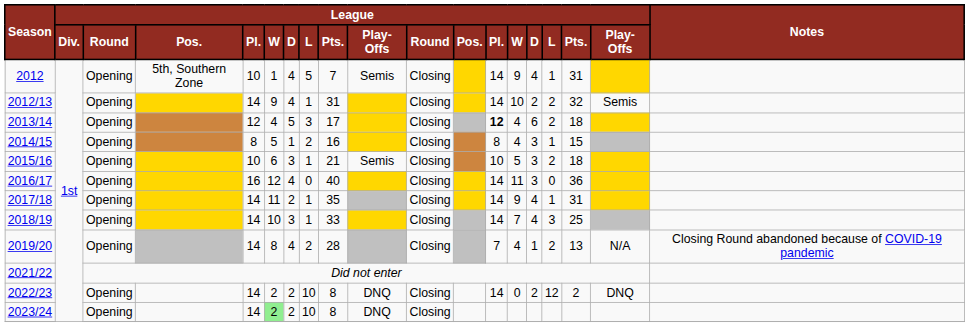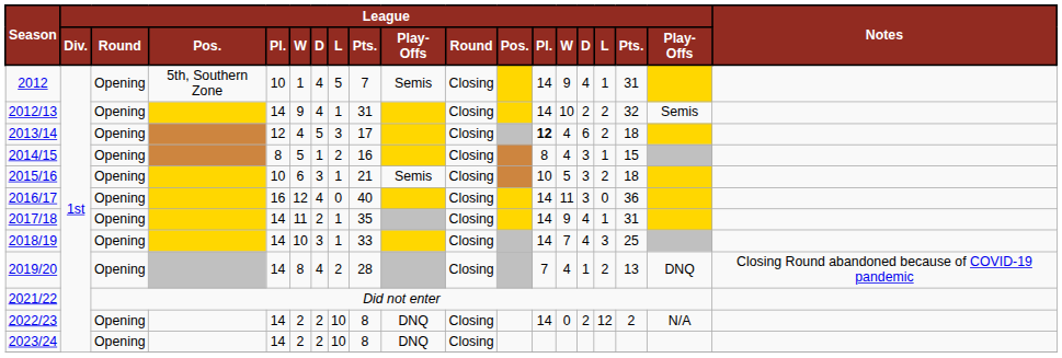 <table class="wikitable">
 <tr style="background:#d92121;">
 <th rowspan="2" ! style="background:#922B21; color:#FFFFFF; border:2px solid #000000;" scope="col">Season</th>
 <th colspan="17" ! style="background:#922B21; color:#FFFFFF; border:2px solid #000000;" scope="col">League</th>
 <th rowspan="2" ! style="background:#922B21; color:#FFFFFF; border:2px solid #000000;" scope="col">Notes</th>
 </tr>
 <tr>
 <th style="background:#922B21; color:#FFFFFF; border:2px solid #000000;" scope="col">Div.</th>
 <th style="background:#922B21; color:#FFFFFF; border:2px solid #000000;" scope="col">Round</th>
 <th style="background:#922B21; color:#FFFFFF; border:2px solid #000000;" scope="col">Pos.</th>
 <th style="background:#922B21; color:#FFFFFF; border:2px solid #000000;" scope="col">Pl.</th>
 <th style="background:#922B21; color:#FFFFFF; border:2px solid #000000;" scope="col">W</th>
 <th style="background:#922B21; color:#FFFFFF; border:2px solid #000000;" scope="col">D</th>
 <th style="background:#922B21; color:#FFFFFF; border:2px solid #000000;" scope="col">L</th>
 <th style="background:#922B21; color:#FFFFFF; border:2px solid #000000;" scope="col">Pts.</th>
 <th style="background:#922B21; color:#FFFFFF; border:2px solid #000000;" scope="col">Play-Offs</th>
 <th style="background:#922B21; color:#FFFFFF; border:2px solid #000000;" scope="col">Round</th>
 <th style="background:#922B21; color:#FFFFFF; border:2px solid #000000;" scope="col">Pos.</th>
 <th style="background:#922B21; color:#FFFFFF; border:2px solid #000000;" scope="col">Pl.</th>
 <th style="background:#922B21; color:#FFFFFF; border:2px solid #000000;" scope="col">W</th>
 <th style="background:#922B21; color:#FFFFFF; border:2px solid #000000;" scope="col">D</th>
 <th style="background:#922B21; color:#FFFFFF; border:2px solid #000000;" scope="col">L</th>
 <th style="background:#922B21; color:#FFFFFF; border:2px solid #000000;" scope="col">Pts.</th>
 <th style="background:#922B21; color:#FFFFFF; border:2px solid #000000;" scope="col">Play-Offs</th>
 </tr>
 <tr>
 <td align=center><a href='#'>2012</a></td>
 <td rowspan=13; align=center><a href='#'>1st</a></td>
 <td align=center>Opening</td>
 <td align=center>5th, Southern Zone</td>
 <td align=center>10</td>
 <td align=center>1</td>
 <td align=center>4</td>
 <td align=center>5</td>
 <td align=center>7</td>
 <td align=center>Semis</td>
 <td align=center>Closing</td>
 <td bgcolor="#FFD700"></td>
 <td align=center>14</td>
 <td align=center>9</td>
 <td align=center>4</td>
 <td align=center>1</td>
 <td align=center>31</td>
 <td bgcolor="#FFD700"></td>
 <td align=center></td>
 </tr>
 <tr>
 <td align=center><a href='#'>2012/13</a></td>
 <td align=center>Opening</td>
 <td bgcolor="#FFD700"></td>
 <td align=center>14</td>
 <td align=center>9</td>
 <td align=center>4</td>
 <td align=center>1</td>
 <td align=center>31</td>
 <td bgcolor="#FFD700"></td>
 <td align=center>Closing</td>
 <td bgcolor="#FFD700"></td>
 <td align=center>14</td>
 <td align=center>10</td>
 <td align=center>2</td>
 <td align=center>2</td>
 <td align=center>32</td>
 <td align=center>Semis</td>
 <td align=center></td>
 </tr>
 <tr>
 <td align=center><a href='#'>2013/14</a></td>
 <td align=center>Opening</td>
 <td bgcolor="#CD853F"></td>
 <td align=center>12</td>
 <td align=center>4</td>
 <td align=center>5</td>
 <td align=center>3</td>
 <td align=center>17</td>
 <td bgcolor="#FFD700"></td>
 <td align=center>Closing</td>
 <td bgcolor="#C0C0C0"></td>
 <td align=center><strong>12</strong></td>
 <td align=center>4</td>
 <td align=center>6</td>
 <td align=center>2</td>
 <td align=center>18</td>
 <td bgcolor="#FFD700"></td>
 <td align=center></td>
 </tr>
 <tr>
 <td align=center><a href='#'>2014/15</a></td>
 <td align=center>Opening</td>
 <td bgcolor="#CD853F"></td>
 <td align=center>8</td>
 <td align=center>5</td>
 <td align=center>1</td>
 <td align=center>2</td>
 <td align=center>16</td>
 <td bgcolor="#FFD700"></td>
 <td align=center>Closing</td>
 <td bgcolor="#CD853F"></td>
 <td align=center>8</td>
 <td align=center>4</td>
 <td align=center>3</td>
 <td align=center>1</td>
 <td align=center>15</td>
 <td bgcolor="#C0C0C0"></td>
 <td align=center></td>
 </tr>
 <tr>
 <td align=center><a href='#'>2015/16</a></td>
 <td align=center>Opening</td>
 <td bgcolor="#FFD700"></td>
 <td align=center>10</td>
 <td align=center>6</td>
 <td align=center>3</td>
 <td align=center>1</td>
 <td align=center>21</td>
 <td align=center>Semis</td>
 <td align=center>Closing</td>
 <td bgcolor="#CD853F"></td>
 <td align=center>10</td>
 <td align=center>5</td>
 <td align=center>3</td>
 <td align=center>2</td>
 <td align=center>18</td>
 <td bgcolor="#FFD700"></td>
 <td align=center></td>
 </tr>
 <tr>
 <td align=center><a href='#'>2016/17</a></td>
 <td align=center>Opening</td>
 <td bgcolor="#FFD700"></td>
 <td align=center>16</td>
 <td align=center>12</td>
 <td align=center>4</td>
 <td align=center>0</td>
 <td align=center>40</td>
 <td bgcolor="#FFD700"></td>
 <td align=center>Closing</td>
 <td bgcolor="#FFD700"></td>
 <td align=center>14</td>
 <td align=center>11</td>
 <td align=center>3</td>
 <td align=center>0</td>
 <td align=center>36</td>
 <td bgcolor="#FFD700"></td>
 <td align=center></td>
 </tr>
 <tr>
 <td align=center><a href='#'>2017/18</a></td>
 <td align=center>Opening</td>
 <td bgcolor="#FFD700"></td>
 <td align=center>14</td>
 <td align=center>11</td>
 <td align=center>2</td>
 <td align=center>1</td>
 <td align=center>35</td>
 <td bgcolor="#C0C0C0"></td>
 <td align=center>Closing</td>
 <td bgcolor="#FFD700"></td>
 <td align=center>14</td>
 <td align=center>9</td>
 <td align=center>4</td>
 <td align=center>1</td>
 <td align=center>31</td>
 <td bgcolor="#FFD700"></td>
 <td align=center></td>
 </tr>
 <tr>
 <td align=center><a href='#'>2018/19</a></td>
 <td align=center>Opening</td>
 <td bgcolor="#FFD700"></td>
 <td align=center>14</td>
 <td align=center>10</td>
 <td align=center>3</td>
 <td align=center>1</td>
 <td align=center>33</td>
 <td bgcolor="#FFD700"></td>
 <td align=center>Closing</td>
 <td bgcolor="#C0C0C0"></td>
 <td align=center>14</td>
 <td align=center>7</td>
 <td align=center>4</td>
 <td align=center>3</td>
 <td align=center>25</td>
 <td bgcolor="#C0C0C0"></td>
 <td align=center></td>
 </tr>
 <tr>
 <td align=center><a href='#'>2019/20</a></td>
 <td align=center>Opening</td>
 <td bgcolor="#C0C0C0"></td>
 <td align=center>14</td>
 <td align=center>8</td>
 <td align=center>4</td>
 <td align=center>2</td>
 <td align=center>28</td>
 <td bgcolor="#C0C0C0"></td>
 <td align=center>Closing</td>
 <td bgcolor="#C0C0C0"></td>
 <td align=center>7</td>
 <td align=center>4</td>
 <td align=center>1</td>
 <td align=center>2</td>
 <td align=center>13</td>
-<td align=center>N/A</td>
+<td align=center>DNQ</td>
 <td align=center>Closing Round abandoned because of <a href='#'>COVID-19 pandemic</a></td>
 </tr>
 <tr>
 <td align=center><a href='#'>2021/22</a></td>
 <td colspan=16; align=center><em>Did not enter</em></td>
 <td align=center></td>
 </tr>
 <tr>
 <td align=center><a href='#'>2022/23</a></td>
 <td align=center>Opening</td>
 <td></td>
 <td align=center>14</td>
 <td align=center>2</td>
 <td align=center>2</td>
 <td align=center>10</td>
 <td align=center>8</td>
 <td align=center>DNQ</td>
 <td align=center>Closing</td>
 <td></td>
 <td align=center>14</td>
 <td align=center>0</td>
 <td align=center>2</td>
 <td align=center>12</td>
 <td align=center>2</td>
-<td align=center>DNQ</td>
+<td align=center>N/A</td>
 <td align=center></td>
 </tr>
 <tr>
 <td align=center><a href='#'>2023/24</a></td>
 <td align=center>Opening</td>
 <td></td>
 <td align=center>14</td>
-<td align=center style="background: lightgreen;">2</td>
+<td align=center>2</td>
 <td align=center>2</td>
 <td align=center>10</td>
 <td align=center>8</td>
 <td align=center>DNQ</td>
 <td align=center>Closing</td>
 <td></td>
 <td align=center></td>
 <td align=center></td>
 <td align=center></td>
 <td align=center></td>
 <td align=center></td>
 <td align=center></td>
 <td align=center></td>
 </tr>
 <tr>
 </tr>
 </table>
